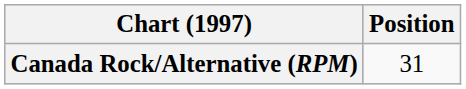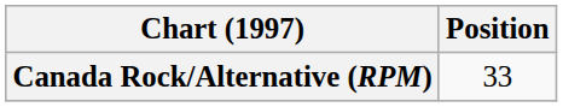 <table class="wikitable plainrowheaders" style="text-align:center">
 <tr>
 <th>Chart (1997)</th>
 <th>Position</th>
 </tr>
 <tr>
 <th scope="row">Canada Rock/Alternative (<em>RPM</em>)</th>
-<td>31</td>
+<td>33</td>
 </tr>
 </table>
